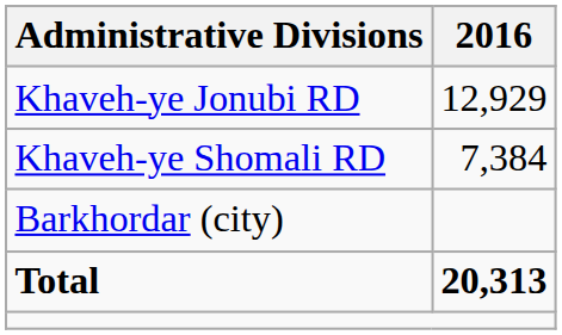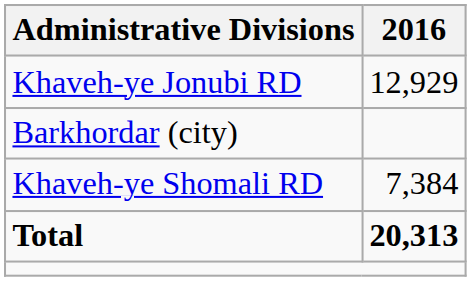 <table class="wikitable">
 <tr>
 <th>Administrative Divisions</th>
 <th>2016</th>
 </tr>
 <tr>
 <td><a href='#'>Khaveh-ye Jonubi RD</a></td>
 <td style="text-align: right;">12,929</td>
 </tr>
 <tr>
+<td><a href='#'>Barkhordar</a> (city)</td>
+<td style="text-align: right;"></td>
+</tr>
+<tr>
 <td><a href='#'>Khaveh-ye Shomali RD</a></td>
 <td style="text-align: right;">7,384</td>
-</tr>
-<tr>
-<td><a href='#'>Barkhordar</a> (city)</td>
-<td style="text-align: right;"></td>
 </tr>
 <tr>
 <td><strong>Total</strong></td>
 <td style="text-align: right;"><strong>20,313</strong></td>
 </tr>
 <tr>
 <td colspan=2></td>
 </tr>
 </table>
